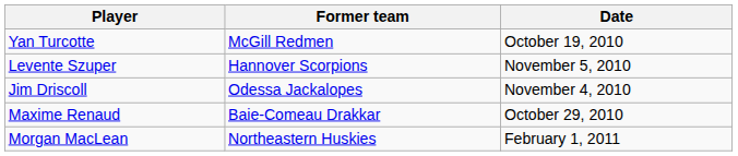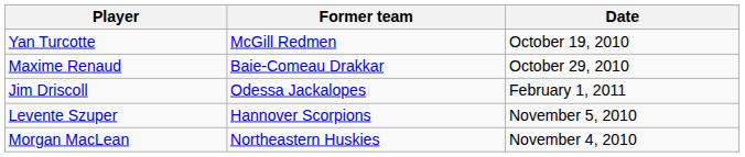 <table class="wikitable" width=60%>
 <tr>
 <th>Player</th>
 <th>Former team</th>
 <th>Date</th>
 </tr>
 <tr>
 <td><a href='#'>Yan Turcotte</a></td>
 <td><a href='#'>McGill Redmen</a></td>
 <td>October 19, 2010</td>
 </tr>
 <tr>
+<td><a href='#'>Maxime Renaud</a></td>
+<td><a href='#'>Baie-Comeau Drakkar</a></td>
+<td>October 29, 2010</td>
+</tr>
+<tr>
+<td><a href='#'>Jim Driscoll</a></td>
+<td><a href='#'>Odessa Jackalopes</a></td>
+<td>February 1, 2011</td>
+</tr>
+<tr>
 <td><a href='#'>Levente Szuper</a></td>
 <td><a href='#'>Hannover Scorpions</a></td>
 <td>November 5, 2010</td>
 </tr>
 <tr>
-<td><a href='#'>Jim Driscoll</a></td>
-<td><a href='#'>Odessa Jackalopes</a></td>
+<td><a href='#'>Morgan MacLean</a></td>
+<td><a href='#'>Northeastern Huskies</a></td>
 <td>November 4, 2010</td>
 </tr>
-<tr>
-<td><a href='#'>Maxime Renaud</a></td>
-<td><a href='#'>Baie-Comeau Drakkar</a></td>
-<td>October 29, 2010</td>
-</tr>
-<tr>
-<td><a href='#'>Morgan MacLean</a></td>
-<td><a href='#'>Northeastern Huskies</a></td>
-<td>February 1, 2011</td>
-</tr>
 </table>
